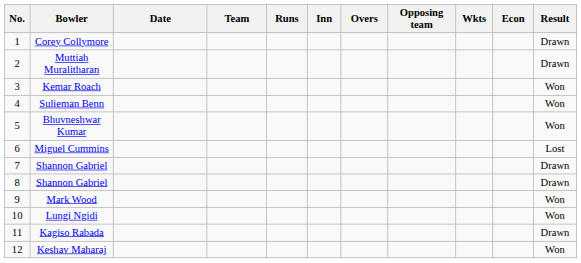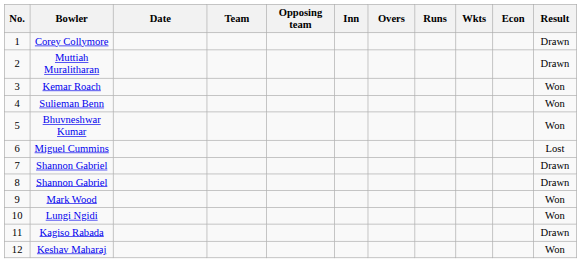 <table class="wikitable sortable" style="font-size: 100%">
 <tr align=center>
 <th scope="col" width="38">No.</th>
 <th scope="col" width="145">Bowler</th>
 <th scope="col" width="220">Date</th>
 <th scope="col" width="120">Team</th>
-<th scope="col" width="70">Runs</th>
+<th scope="col" width="120">Opposing team</th>
 <th scope="col" width="60">Inn</th>
 <th scope="col" width="82">Overs</th>
-<th scope="col" width="120">Opposing team</th>
+<th scope="col" width="70">Runs</th>
 <th scope="col" width="60">Wkts</th>
 <th scope="col" width="70">Econ</th>
 <th scope="col" width="70">Result</th>
 </tr>
 <tr align="center">
 <td scope="row">1</td>
 <td><a href='#'>Corey Collymore</a></td>
 <td></td>
 <td></td>
 <td></td>
 <td></td>
 <td></td>
 <td></td>
 <td></td>
 <td></td>
 <td>Drawn</td>
 </tr>
 <tr align="center">
 <td scope="row">2</td>
 <td><a href='#'>Muttiah Muralitharan</a></td>
 <td></td>
 <td></td>
 <td></td>
 <td></td>
 <td></td>
 <td></td>
 <td></td>
 <td></td>
 <td>Drawn</td>
 </tr>
 <tr align="center">
 <td scope="row">3</td>
 <td><a href='#'>Kemar Roach</a></td>
 <td></td>
 <td></td>
 <td></td>
 <td></td>
 <td></td>
 <td></td>
 <td></td>
 <td></td>
 <td>Won</td>
 </tr>
 <tr align="center">
 <td scope="row">4</td>
 <td><a href='#'>Sulieman Benn</a></td>
 <td></td>
 <td></td>
 <td></td>
 <td></td>
 <td></td>
 <td></td>
 <td></td>
 <td></td>
 <td>Won</td>
 </tr>
 <tr align="center">
 <td scope="row">5</td>
 <td><a href='#'>Bhuvneshwar Kumar</a></td>
 <td></td>
 <td></td>
 <td></td>
 <td></td>
 <td></td>
 <td></td>
 <td></td>
 <td></td>
 <td>Won</td>
 </tr>
 <tr align="center">
 <td scope="row">6</td>
 <td><a href='#'>Miguel Cummins</a></td>
 <td></td>
 <td></td>
 <td></td>
 <td></td>
 <td></td>
 <td></td>
 <td></td>
 <td></td>
 <td>Lost</td>
 </tr>
 <tr align="center">
 <td scope="row">7</td>
 <td><a href='#'>Shannon Gabriel</a></td>
 <td></td>
 <td></td>
 <td></td>
 <td></td>
 <td></td>
 <td></td>
 <td></td>
 <td></td>
 <td>Drawn</td>
 </tr>
 <tr align="center">
 <td scope="row">8</td>
 <td><a href='#'>Shannon Gabriel</a></td>
 <td></td>
 <td></td>
 <td></td>
 <td></td>
 <td></td>
 <td></td>
 <td></td>
 <td></td>
 <td>Drawn</td>
 </tr>
 <tr align="center">
 <td scope="row">9</td>
 <td><a href='#'>Mark Wood</a></td>
 <td></td>
 <td></td>
 <td></td>
 <td></td>
 <td></td>
 <td></td>
 <td></td>
 <td></td>
 <td>Won</td>
 </tr>
 <tr align="center">
 <td scope="row">10</td>
 <td><a href='#'>Lungi Ngidi</a></td>
 <td></td>
 <td></td>
 <td></td>
 <td></td>
 <td></td>
 <td></td>
 <td></td>
 <td></td>
 <td>Won</td>
 </tr>
 <tr align="center">
 <td scope="row">11</td>
 <td><a href='#'>Kagiso Rabada</a></td>
 <td></td>
 <td></td>
 <td></td>
 <td></td>
 <td></td>
 <td></td>
 <td></td>
 <td></td>
 <td>Drawn</td>
 </tr>
 <tr align="center">
 <td scope="row">12</td>
 <td><a href='#'>Keshav Maharaj</a></td>
 <td></td>
 <td></td>
 <td></td>
 <td></td>
 <td></td>
 <td></td>
 <td></td>
 <td></td>
 <td>Won</td>
 </tr>
 </table>
